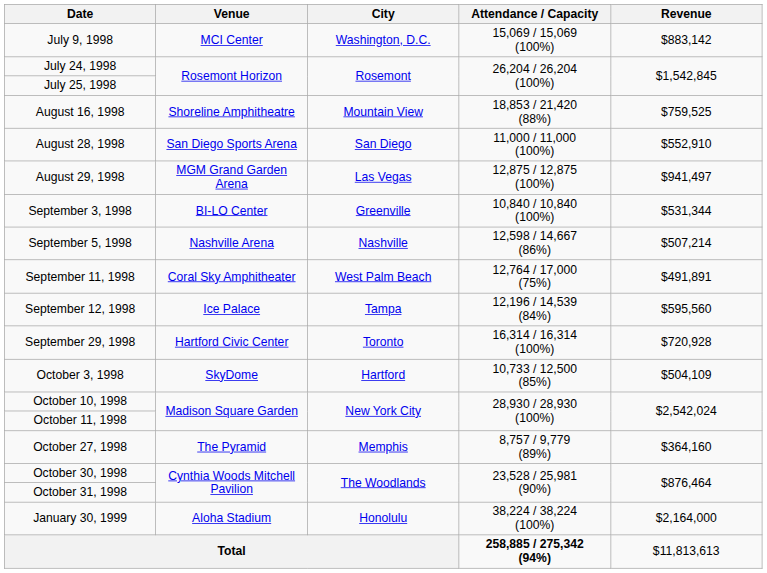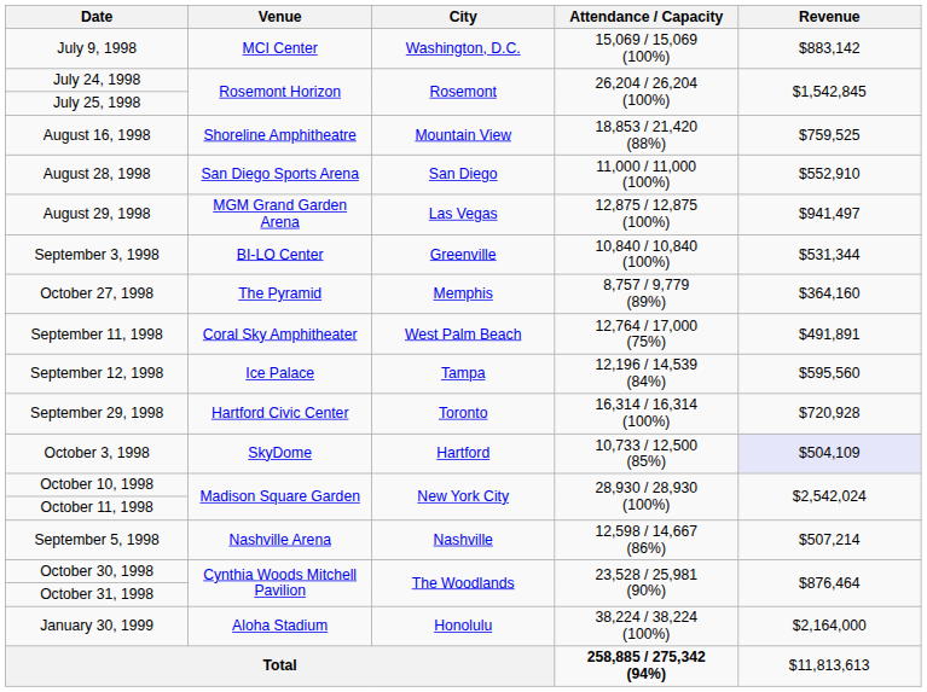 <table class="wikitable" style="text-align:center;">
 <tr>
 <th scope="col" style="width:12em;">Date</th>
 <th scope="col" style="width:12em;">Venue</th>
 <th scope="col" style="width:12em;">City</th>
 <th scope="col" style="width:12em;">Attendance / Capacity</th>
 <th scope="col" style="width:12em;">Revenue</th>
 </tr>
 <tr>
 <td>July 9, 1998</td>
 <td><a href='#'>MCI Center</a></td>
 <td><a href='#'>Washington, D.C.</a></td>
 <td>15,069 / 15,069<br>(100%)</td>
 <td>$883,142</td>
 </tr>
 <tr>
 <td>July 24, 1998</td>
 <td rowspan="2"><a href='#'>Rosemont Horizon</a></td>
 <td rowspan="2"><a href='#'>Rosemont</a></td>
 <td rowspan="2">26,204 / 26,204<br>(100%)</td>
 <td rowspan="2">$1,542,845</td>
 </tr>
 <tr>
 <td>July 25, 1998</td>
 </tr>
 <tr>
 <td>August 16, 1998</td>
 <td><a href='#'>Shoreline Amphitheatre</a></td>
 <td><a href='#'>Mountain View</a></td>
 <td>18,853 / 21,420<br>(88%)</td>
 <td>$759,525</td>
 </tr>
 <tr>
 <td>August 28, 1998</td>
 <td><a href='#'>San Diego Sports Arena</a></td>
 <td><a href='#'>San Diego</a></td>
 <td>11,000 / 11,000<br>(100%)</td>
 <td>$552,910</td>
 </tr>
 <tr>
 <td>August 29, 1998</td>
 <td><a href='#'>MGM Grand Garden Arena</a></td>
 <td><a href='#'>Las Vegas</a></td>
 <td>12,875 / 12,875<br>(100%)</td>
 <td>$941,497</td>
 </tr>
 <tr>
 <td>September 3, 1998</td>
 <td><a href='#'>BI-LO Center</a></td>
 <td><a href='#'>Greenville</a></td>
 <td>10,840 / 10,840<br>(100%)</td>
 <td>$531,344</td>
 </tr>
 <tr>
-<td>September 5, 1998</td>
-<td><a href='#'>Nashville Arena</a></td>
-<td><a href='#'>Nashville</a></td>
-<td>12,598 / 14,667<br>(86%)</td>
-<td>$507,214</td>
+<td>October 27, 1998</td>
+<td><a href='#'>The Pyramid</a></td>
+<td><a href='#'>Memphis</a></td>
+<td>8,757 / 9,779<br>(89%)</td>
+<td>$364,160</td>
 </tr>
 <tr>
 <td>September 11, 1998</td>
 <td><a href='#'>Coral Sky Amphitheater</a></td>
 <td><a href='#'>West Palm Beach</a></td>
 <td>12,764 / 17,000<br>(75%)</td>
 <td>$491,891</td>
 </tr>
 <tr>
 <td>September 12, 1998</td>
 <td><a href='#'>Ice Palace</a></td>
 <td><a href='#'>Tampa</a></td>
 <td>12,196 / 14,539<br>(84%)</td>
 <td>$595,560</td>
 </tr>
 <tr>
 <td>September 29, 1998</td>
 <td><a href='#'>Hartford Civic Center</a></td>
 <td><a href='#'>Toronto</a></td>
 <td>16,314 / 16,314<br>(100%)</td>
 <td>$720,928</td>
 </tr>
 <tr>
 <td>October 3, 1998</td>
 <td><a href='#'>SkyDome</a></td>
 <td><a href='#'>Hartford</a></td>
 <td>10,733 / 12,500<br>(85%)</td>
-<td>$504,109</td>
+<td style="background: lavender;">$504,109</td>
 </tr>
 <tr>
 <td>October 10, 1998</td>
 <td rowspan="2"><a href='#'>Madison Square Garden</a></td>
 <td rowspan="2"><a href='#'>New York City</a></td>
 <td rowspan="2">28,930 / 28,930<br>(100%)</td>
 <td rowspan="2">$2,542,024</td>
 </tr>
 <tr>
 <td>October 11, 1998</td>
 </tr>
 <tr>
-<td>October 27, 1998</td>
-<td><a href='#'>The Pyramid</a></td>
-<td><a href='#'>Memphis</a></td>
-<td>8,757 / 9,779<br>(89%)</td>
-<td>$364,160</td>
+<td>September 5, 1998</td>
+<td><a href='#'>Nashville Arena</a></td>
+<td><a href='#'>Nashville</a></td>
+<td>12,598 / 14,667<br>(86%)</td>
+<td>$507,214</td>
 </tr>
 <tr>
 <td>October 30, 1998</td>
 <td rowspan="2"><a href='#'>Cynthia Woods Mitchell Pavilion</a></td>
 <td rowspan="2"><a href='#'>The Woodlands</a></td>
 <td rowspan="2">23,528 / 25,981<br>(90%)</td>
 <td rowspan="2">$876,464</td>
 </tr>
 <tr>
 <td>October 31, 1998</td>
 </tr>
 <tr>
 <td>January 30, 1999</td>
 <td><a href='#'>Aloha Stadium</a></td>
 <td><a href='#'>Honolulu</a></td>
 <td>38,224 / 38,224<br>(100%)</td>
 <td>$2,164,000</td>
 </tr>
 <tr>
 <th colspan="3">Total</th>
 <td><strong>258,885 / 275,342<br>(94%)</strong></td>
 <td>$11,813,613</td>
 </tr>
 </table>
